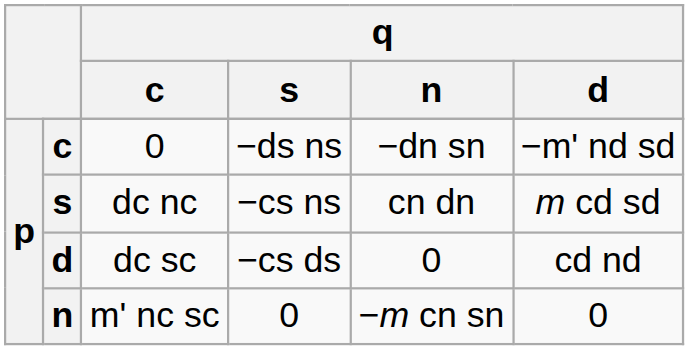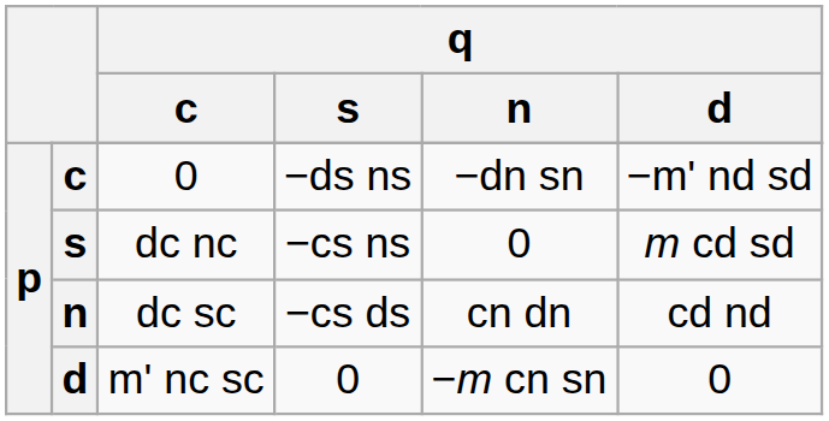 <table class="wikitable" style="text-align:center">
 <tr>
 <th colspan="2" rowspan="2"></th>
 <th colspan="4">q</th>
 </tr>
 <tr>
 <th>c</th>
 <th>s</th>
 <th>n</th>
 <th>d</th>
 </tr>
 <tr>
 <th rowspan="6">p</th>
 </tr>
 <tr>
 <th>c</th>
 <td>0</td>
 <td>−ds ns</td>
 <td>−dn sn</td>
 <td>−m' nd sd</td>
 </tr>
 <tr>
 <th>s</th>
 <td>dc nc</td>
 <td>−cs ns</td>
-<td>cn dn</td>
+<td>0</td>
 <td><em>m</em> cd sd</td>
 </tr>
 <tr>
-<th>d</th>
+<th>n</th>
 <td>dc sc</td>
 <td>−cs ds</td>
-<td>0</td>
+<td>cn dn</td>
 <td>cd nd</td>
 </tr>
 <tr>
-<th>n</th>
+<th>d</th>
 <td>m' nc sc</td>
 <td>0</td>
 <td>−<em>m</em> cn sn</td>
 <td>0</td>
 </tr>
 </table>
